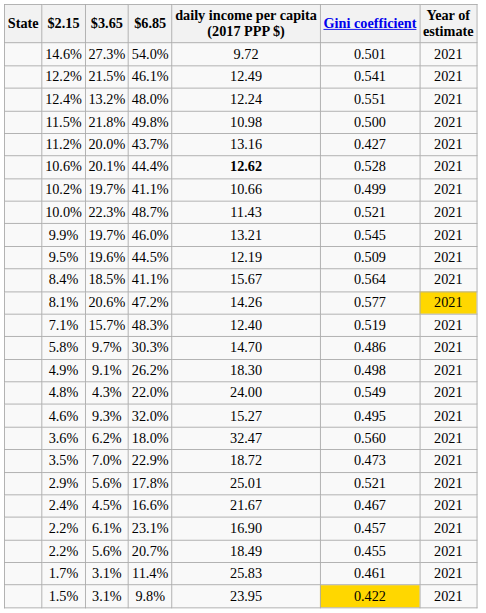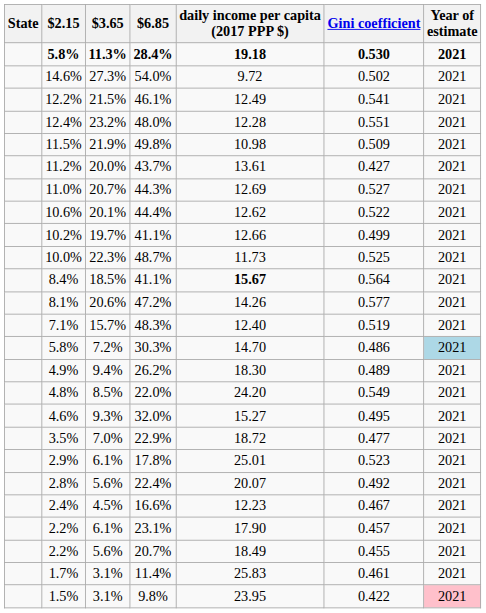 <table class="wikitable sortable sticky-header static-row-numbers sort-under" style="text-align:center;">
 <tr>
 <th data-sort-type="text">State</th>
 <th data-sort-type="number">$2.15</th>
 <th data-sort-type="number">$3.65</th>
 <th data-sort-type="number">$6.85</th>
 <th>daily income per capita<br>(2017 PPP $)</th>
 <th><a href='#'>Gini coefficient</a></th>
 <th data-sort-type="number">Year of<br>estimate</th>
 </tr>
+<tr class="sorttop static-row-header" style="font-weight: bold;">
+<td></td>
+<td>5.8%</td>
+<td>11.3%</td>
+<td>28.4%</td>
+<td>19.18</td>
+<td>0.530</td>
+<td>2021</td>
+</tr>
 <tr>
 <td style="text-align:left;"></td>
 <td>14.6%</td>
 <td>27.3%</td>
 <td>54.0%</td>
 <td>9.72</td>
-<td>0.501</td>
+<td>0.502</td>
 <td>2021</td>
 </tr>
 <tr>
 <td style="text-align:left;"></td>
 <td>12.2%</td>
 <td>21.5%</td>
 <td>46.1%</td>
 <td>12.49</td>
 <td>0.541</td>
 <td>2021</td>
 </tr>
 <tr>
 <td style="text-align:left;"></td>
 <td>12.4%</td>
-<td>13.2%</td>
+<td>23.2%</td>
 <td>48.0%</td>
-<td>12.24</td>
+<td>12.28</td>
 <td>0.551</td>
 <td>2021</td>
 </tr>
 <tr>
 <td style="text-align:left;"></td>
 <td>11.5%</td>
-<td>21.8%</td>
+<td>21.9%</td>
 <td>49.8%</td>
 <td>10.98</td>
-<td>0.500</td>
+<td>0.509</td>
 <td>2021</td>
 </tr>
 <tr>
 <td style="text-align:left;"></td>
 <td>11.2%</td>
 <td>20.0%</td>
 <td>43.7%</td>
-<td>13.16</td>
+<td>13.61</td>
 <td>0.427</td>
+<td>2021</td>
+</tr>
+<tr>
+<td style="text-align:left;"></td>
+<td>11.0%</td>
+<td>20.7%</td>
+<td>44.3%</td>
+<td>12.69</td>
+<td>0.527</td>
 <td>2021</td>
 </tr>
 <tr>
 <td style="text-align:left;"></td>
 <td>10.6%</td>
 <td>20.1%</td>
 <td>44.4%</td>
-<td><strong>12.62</strong></td>
-<td>0.528</td>
+<td>12.62</td>
+<td>0.522</td>
 <td>2021</td>
 </tr>
 <tr>
 <td style="text-align:left;"></td>
 <td>10.2%</td>
 <td>19.7%</td>
 <td>41.1%</td>
-<td>10.66</td>
+<td>12.66</td>
 <td>0.499</td>
 <td>2021</td>
 </tr>
 <tr>
 <td style="text-align:left;"></td>
 <td>10.0%</td>
 <td>22.3%</td>
 <td>48.7%</td>
-<td>11.43</td>
-<td>0.521</td>
-<td>2021</td>
-</tr>
-<tr>
-<td style="text-align:left;"></td>
-<td>9.9%</td>
-<td>19.7%</td>
-<td>46.0%</td>
-<td>13.21</td>
-<td>0.545</td>
-<td>2021</td>
-</tr>
-<tr>
-<td style="text-align:left;"></td>
-<td>9.5%</td>
-<td>19.6%</td>
-<td>44.5%</td>
-<td>12.19</td>
-<td>0.509</td>
+<td>11.73</td>
+<td>0.525</td>
 <td>2021</td>
 </tr>
 <tr>
 <td style="text-align:left;"></td>
 <td>8.4%</td>
 <td>18.5%</td>
 <td>41.1%</td>
-<td>15.67</td>
+<td><strong>15.67</strong></td>
 <td>0.564</td>
 <td>2021</td>
 </tr>
 <tr>
 <td style="text-align:left;"></td>
 <td>8.1%</td>
 <td>20.6%</td>
 <td>47.2%</td>
 <td>14.26</td>
 <td>0.577</td>
-<td style="background: gold;">2021</td>
+<td>2021</td>
 </tr>
 <tr>
 <td style="text-align:left;"></td>
 <td>7.1%</td>
 <td>15.7%</td>
 <td>48.3%</td>
 <td>12.40</td>
 <td>0.519</td>
 <td>2021</td>
 </tr>
 <tr>
 <td style="text-align:left;"></td>
 <td>5.8%</td>
-<td>9.7%</td>
+<td>7.2%</td>
 <td>30.3%</td>
 <td>14.70</td>
 <td>0.486</td>
-<td>2021</td>
+<td style="background: lightblue;">2021</td>
 </tr>
 <tr>
 <td style="text-align:left;"></td>
 <td>4.9%</td>
-<td>9.1%</td>
+<td>9.4%</td>
 <td>26.2%</td>
 <td>18.30</td>
-<td>0.498</td>
+<td>0.489</td>
 <td>2021</td>
 </tr>
 <tr>
 <td style="text-align:left;"></td>
 <td>4.8%</td>
-<td>4.3%</td>
+<td>8.5%</td>
 <td>22.0%</td>
-<td>24.00</td>
+<td>24.20</td>
 <td>0.549</td>
 <td>2021</td>
 </tr>
 <tr>
 <td style="text-align:left;"></td>
 <td>4.6%</td>
 <td>9.3%</td>
 <td>32.0%</td>
 <td>15.27</td>
 <td>0.495</td>
 <td>2021</td>
 </tr>
 <tr>
 <td style="text-align:left;"></td>
-<td>3.6%</td>
-<td>6.2%</td>
-<td>18.0%</td>
-<td>32.47</td>
-<td>0.560</td>
-<td>2021</td>
-</tr>
-<tr>
-<td style="text-align:left;"></td>
 <td>3.5%</td>
 <td>7.0%</td>
 <td>22.9%</td>
 <td>18.72</td>
-<td>0.473</td>
+<td>0.477</td>
 <td>2021</td>
 </tr>
 <tr>
 <td style="text-align:left;"></td>
 <td>2.9%</td>
-<td>5.6%</td>
+<td>6.1%</td>
 <td>17.8%</td>
 <td>25.01</td>
-<td>0.521</td>
+<td>0.523</td>
+<td>2021</td>
+</tr>
+<tr>
+<td style="text-align:left;"></td>
+<td>2.8%</td>
+<td>5.6%</td>
+<td>22.4%</td>
+<td>20.07</td>
+<td>0.492</td>
 <td>2021</td>
 </tr>
 <tr>
 <td style="text-align:left;"></td>
 <td>2.4%</td>
 <td>4.5%</td>
 <td>16.6%</td>
-<td>21.67</td>
+<td>12.23</td>
 <td>0.467</td>
 <td>2021</td>
 </tr>
 <tr>
 <td style="text-align:left;"></td>
 <td>2.2%</td>
 <td>6.1%</td>
 <td>23.1%</td>
-<td>16.90</td>
+<td>17.90</td>
 <td>0.457</td>
 <td>2021</td>
 </tr>
 <tr>
 <td style="text-align:left;"></td>
 <td>2.2%</td>
 <td>5.6%</td>
 <td>20.7%</td>
 <td>18.49</td>
 <td>0.455</td>
 <td>2021</td>
 </tr>
 <tr>
 <td style="text-align:left;"></td>
 <td>1.7%</td>
 <td>3.1%</td>
 <td>11.4%</td>
 <td>25.83</td>
 <td>0.461</td>
 <td>2021</td>
 </tr>
 <tr>
 <td style="text-align:left;"></td>
 <td>1.5%</td>
 <td>3.1%</td>
 <td>9.8%</td>
 <td>23.95</td>
-<td style="background: gold;">0.422</td>
-<td>2021</td>
+<td>0.422</td>
+<td style="background: pink;">2021</td>
 </tr>
 </table>
